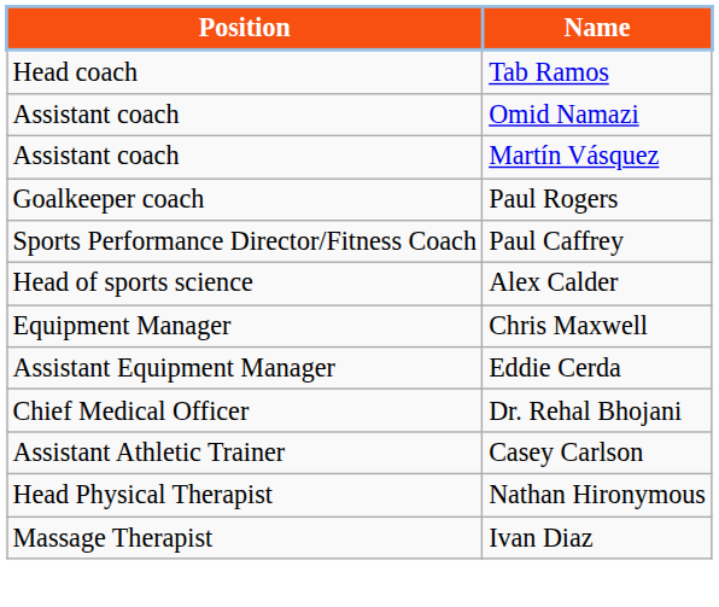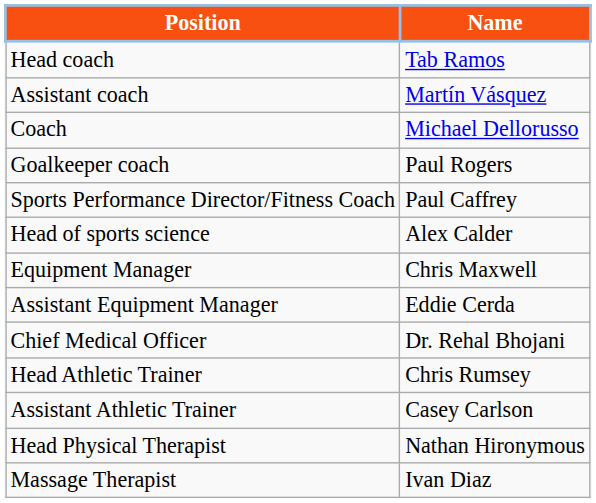 <table class="wikitable">
 <tr>
 <th style="background:#F75010; color:#FFFFFF; border:2px solid #96C0E6;" scope="col">Position</th>
 <th style="background:#F75010; color:#FFFFFF; border:2px solid #96C0E6;" scope="col">Name</th>
 </tr>
 <tr>
 <td>Head coach</td>
 <td> <a href='#'>Tab Ramos</a></td>
 </tr>
 <tr>
 <td>Assistant coach</td>
-<td> <a href='#'>Omid Namazi</a></td>
+<td> <a href='#'>Martín Vásquez</a></td>
 </tr>
 <tr>
-<td>Assistant coach</td>
-<td> <a href='#'>Martín Vásquez</a></td>
+<td>Coach</td>
+<td> <a href='#'>Michael Dellorusso</a></td>
 </tr>
 <tr>
 <td>Goalkeeper coach</td>
 <td> Paul Rogers</td>
 </tr>
 <tr>
 <td>Sports Performance Director/Fitness Coach</td>
 <td> Paul Caffrey</td>
 </tr>
 <tr>
 <td>Head of sports science</td>
 <td> Alex Calder</td>
 </tr>
 <tr>
 <td>Equipment Manager</td>
 <td> Chris Maxwell</td>
 </tr>
 <tr>
 <td>Assistant Equipment Manager</td>
 <td> Eddie Cerda</td>
 </tr>
 <tr>
 <td>Chief Medical Officer</td>
 <td> Dr. Rehal Bhojani</td>
 </tr>
 <tr>
+<td>Head Athletic Trainer</td>
+<td> Chris Rumsey</td>
+</tr>
+<tr>
 <td>Assistant Athletic Trainer</td>
 <td> Casey Carlson</td>
 </tr>
 <tr>
 <td>Head Physical Therapist</td>
 <td> Nathan Hironymous</td>
 </tr>
 <tr>
 <td>Massage Therapist</td>
 <td> Ivan Diaz</td>
 </tr>
 </table>
